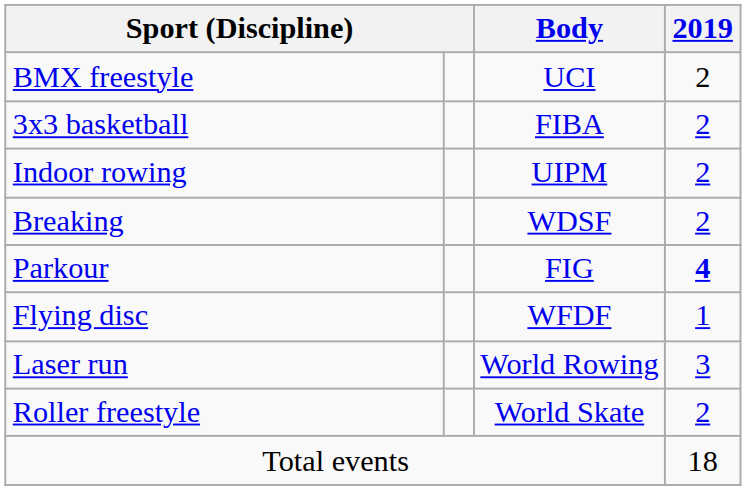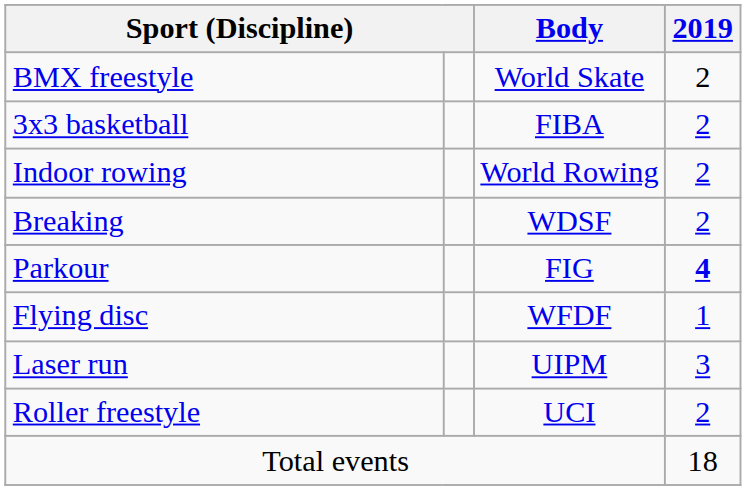 <table class="wikitable" style="margin:0.5em auto; text-align:center">
 <tr>
 <th colspan=2 style="width:15em">Sport (Discipline)</th>
 <th><a href='#'>Body</a></th>
 <th><a href='#'>2019</a></th>
 </tr>
 <tr>
 <td style="text-align:left;white-space:nowrap"><a href='#'>BMX freestyle</a></td>
 <td></td>
-<td><a href='#'>UCI</a></td>
+<td><a href='#'>World Skate</a></td>
 <td>2</td>
 </tr>
 <tr>
 <td style="text-align:left;white-space:nowrap"><a href='#'>3x3 basketball</a></td>
 <td></td>
 <td><a href='#'>FIBA</a></td>
 <td><a href='#'>2</a></td>
 </tr>
 <tr>
 <td style="text-align:left;white-space:nowrap"><a href='#'>Indoor rowing</a></td>
 <td></td>
-<td><a href='#'>UIPM</a></td>
+<td><a href='#'>World Rowing</a></td>
 <td><a href='#'>2</a></td>
 </tr>
 <tr>
 <td style="text-align:left;white-space:nowrap"><a href='#'>Breaking</a></td>
 <td></td>
 <td><a href='#'>WDSF</a></td>
 <td><a href='#'>2</a></td>
 </tr>
 <tr>
 <td style="text-align:left;white-space:nowrap"><a href='#'>Parkour</a></td>
 <td></td>
 <td><a href='#'>FIG</a></td>
 <td><strong><a href='#'>4</a></strong></td>
 </tr>
 <tr>
 <td style="text-align:left;white-space:nowrap"><a href='#'>Flying disc</a></td>
 <td></td>
 <td><a href='#'>WFDF</a></td>
 <td><a href='#'>1</a></td>
 </tr>
 <tr>
 <td style="text-align:left;white-space:nowrap"><a href='#'>Laser run</a></td>
 <td></td>
-<td><a href='#'>World Rowing</a></td>
+<td><a href='#'>UIPM</a></td>
 <td><a href='#'>3</a></td>
 </tr>
 <tr>
 <td style="text-align:left;white-space:nowrap"><a href='#'>Roller freestyle</a></td>
 <td></td>
-<td><a href='#'>World Skate</a></td>
+<td><a href='#'>UCI</a></td>
 <td><a href='#'>2</a></td>
 </tr>
 <tr>
 <td colspan="3">Total events</td>
 <td>18</td>
 </tr>
 </table>
